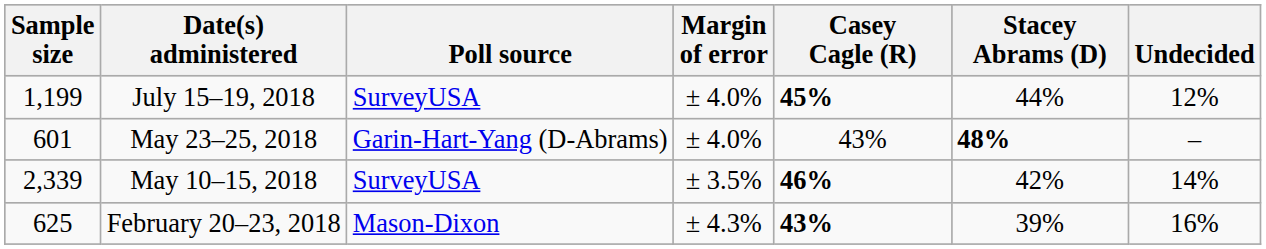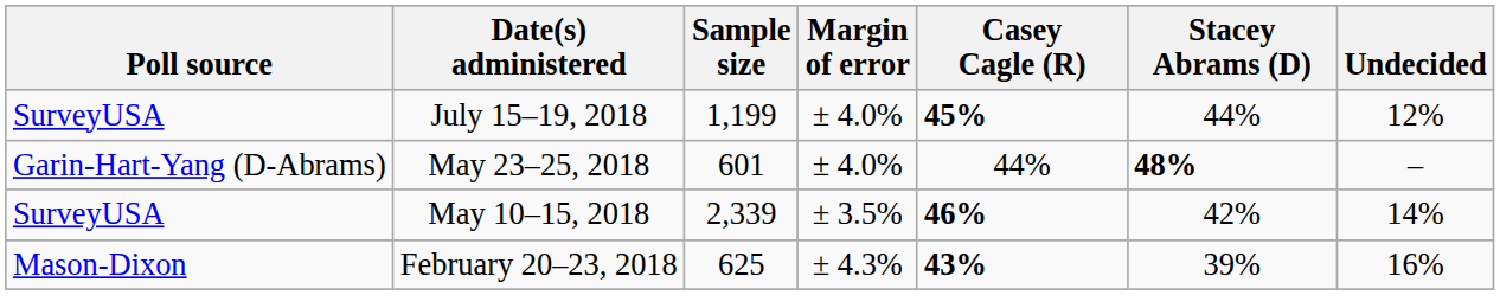 <table class="wikitable">
 <tr valign=bottom>
+<th>Poll source</th>
+<th>Date(s)<br>administered</th>
 <th>Sample<br>size</th>
-<th>Date(s)<br>administered</th>
-<th>Poll source</th>
 <th>Margin<br>of error</th>
 <th style="width:100px;">Casey<br>Cagle (R)</th>
 <th style="width:100px;">Stacey<br>Abrams (D)</th>
 <th>Undecided</th>
 </tr>
 <tr>
+<td><a href='#'>SurveyUSA</a></td>
+<td align=center>July 15–19, 2018</td>
 <td align=center>1,199</td>
-<td align=center>July 15–19, 2018</td>
-<td><a href='#'>SurveyUSA</a></td>
 <td align=center>± 4.0%</td>
 <td><strong>45%</strong></td>
 <td align=center>44%</td>
 <td align=center>12%</td>
 </tr>
 <tr>
+<td><a href='#'>Garin-Hart-Yang</a> (D-Abrams)</td>
+<td align=center>May 23–25, 2018</td>
 <td align=center>601</td>
-<td align=center>May 23–25, 2018</td>
-<td><a href='#'>Garin-Hart-Yang</a> (D-Abrams)</td>
 <td align=center>± 4.0%</td>
-<td align=center>43%</td>
+<td align=center>44%</td>
 <td><strong>48%</strong></td>
 <td align=center>–</td>
 </tr>
 <tr>
+<td><a href='#'>SurveyUSA</a></td>
+<td align=center>May 10–15, 2018</td>
 <td align=center>2,339</td>
-<td align=center>May 10–15, 2018</td>
-<td><a href='#'>SurveyUSA</a></td>
 <td align=center>± 3.5%</td>
 <td><strong>46%</strong></td>
 <td align=center>42%</td>
 <td align=center>14%</td>
 </tr>
 <tr>
+<td><a href='#'>Mason-Dixon</a></td>
+<td align=center>February 20–23, 2018</td>
 <td align=center>625</td>
-<td align=center>February 20–23, 2018</td>
-<td><a href='#'>Mason-Dixon</a></td>
 <td align=center>± 4.3%</td>
 <td><strong>43%</strong></td>
 <td align=center>39%</td>
 <td align=center>16%</td>
 </tr>
 </table>
